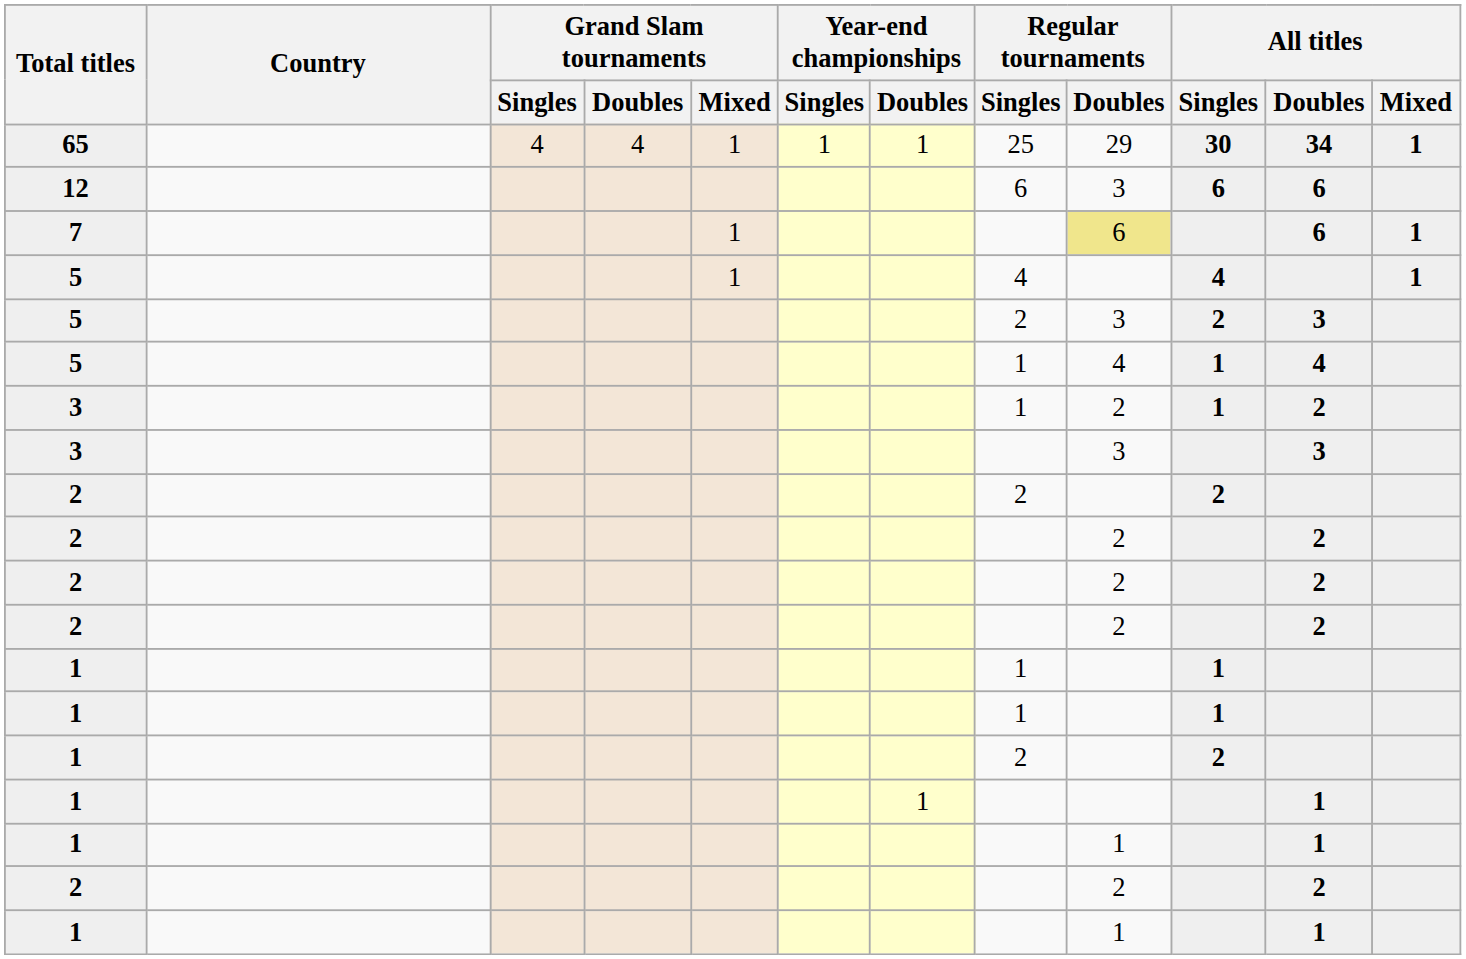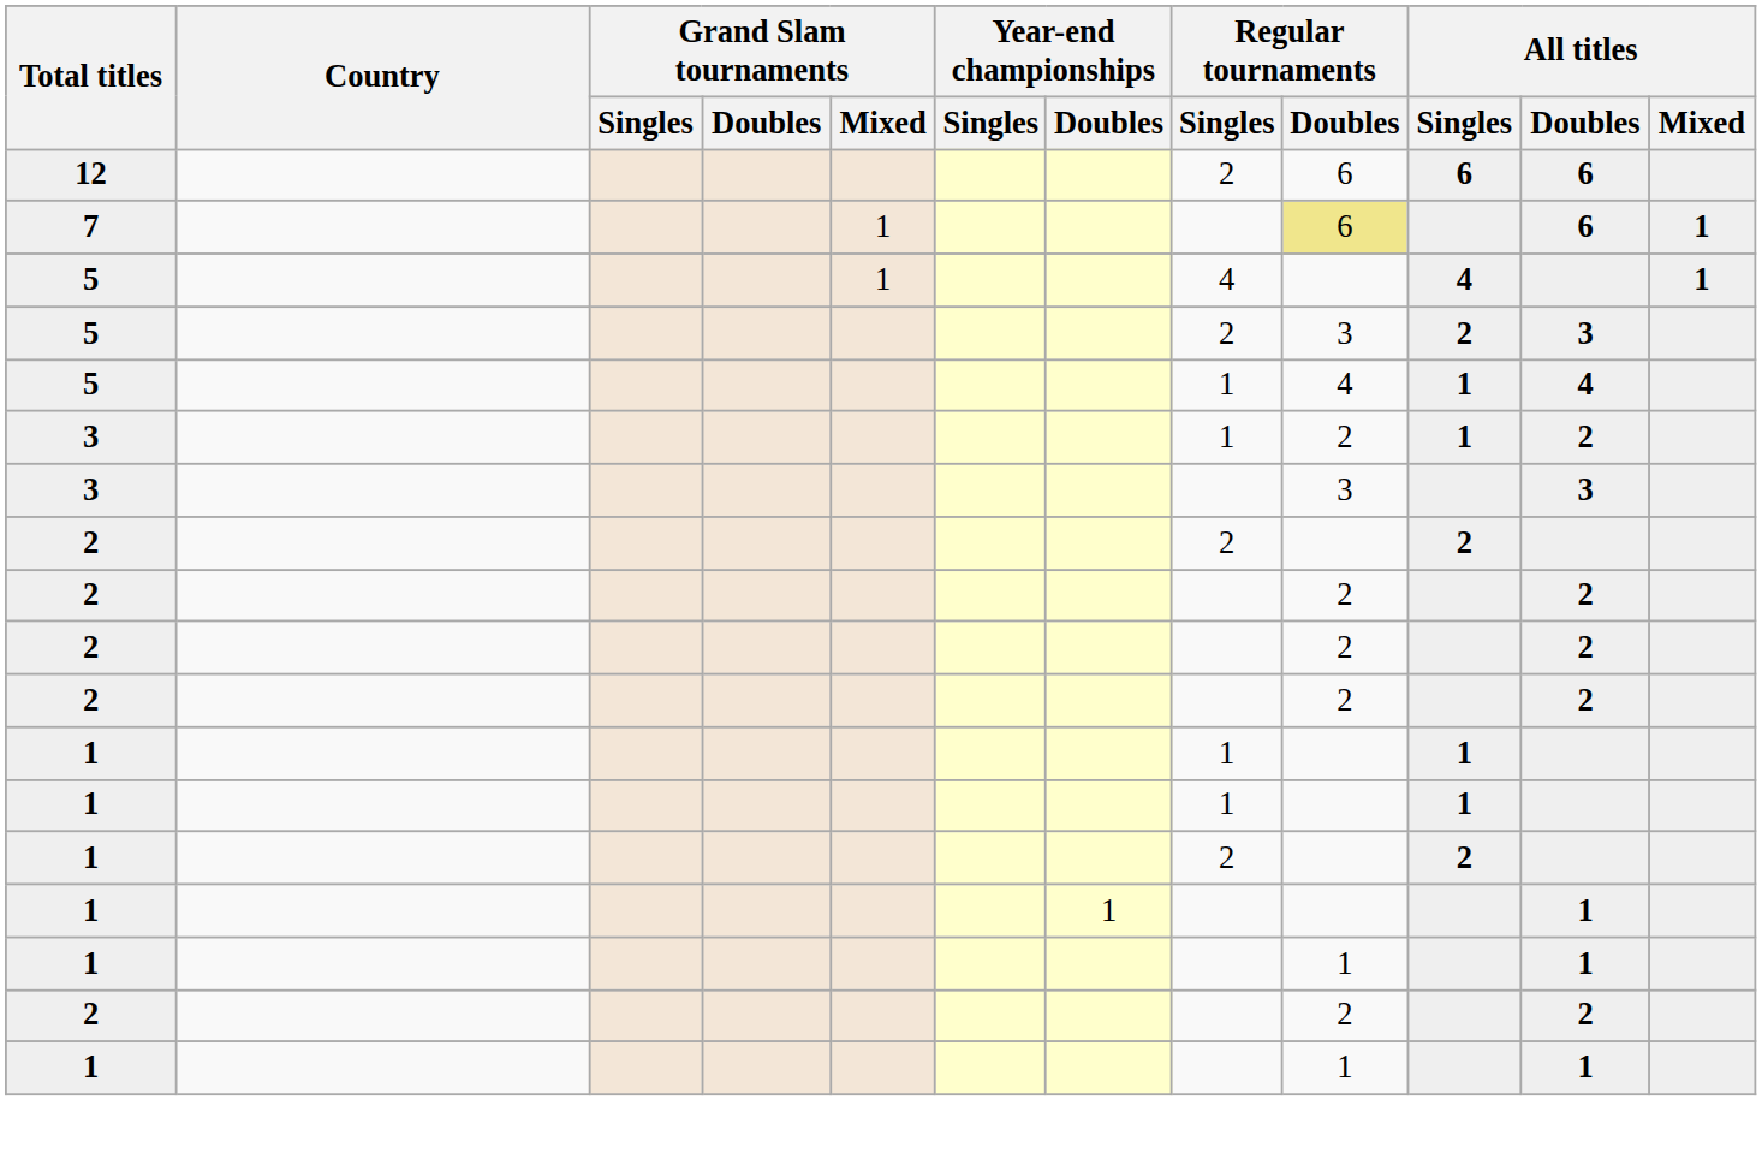 <table class="wikitable" style="font-size:90%;">
 <tr>
 <th style="width:70px;" rowspan="2">Total titles</th>
 <th style="width:180px;" rowspan="2">Country</th>
 <th style="width:150px;" colspan="3">Grand Slam<br>tournaments</th>
 <th style="width:100px;" colspan="2">Year-end<br>championships</th>
 <th style="width:100px;" colspan="2">Regular<br>tournaments</th>
 <th style="width:150px;" colspan="3">All titles</th>
 </tr>
 <tr align=center>
 <th>Singles</th>
 <th>Doubles</th>
 <th>Mixed</th>
 <th>Singles</th>
 <th>Doubles</th>
 <th>Singles</th>
 <th>Doubles</th>
 <th>Singles</th>
 <th>Doubles</th>
 <th>Mixed</th>
 </tr>
 <tr align=center>
-<td style="background:#efefef;"><strong>65</strong></td>
-<td align=left> <br></td>
-<td style="background:#f3e6d7;">4</td>
-<td style="background:#f3e6d7;">4</td>
-<td style="background:#f3e6d7;">1</td>
-<td style="background:#FFFFCC;">1</td>
-<td style="background:#FFFFCC;">1</td>
-<td>25</td>
-<td>29</td>
-<td style="background:#efefef;"><strong>30</strong></td>
-<td style="background:#efefef;"><strong>34</strong></td>
-<td style="background:#efefef;"><strong>1</strong></td>
-</tr>
-<tr align=center>
 <td style="background:#efefef;"><strong>12</strong></td>
 <td align=left> <br></td>
 <td style="background:#f3e6d7;"></td>
 <td style="background:#f3e6d7;"></td>
 <td style="background:#f3e6d7;"></td>
 <td style="background:#FFFFCC;"></td>
 <td style="background:#FFFFCC;"></td>
+<td>2</td>
 <td>6</td>
-<td>3</td>
 <td style="background:#efefef;"><strong>6</strong></td>
 <td style="background:#efefef;"><strong>6</strong></td>
 <td style="background:#efefef;"></td>
 </tr>
 <tr align=center>
 <td style="background:#efefef;"><strong>7</strong></td>
 <td align=left> <br></td>
 <td style="background:#f3e6d7;"></td>
 <td style="background:#f3e6d7;"></td>
 <td style="background:#f3e6d7;">1</td>
 <td style="background:#FFFFCC;"></td>
 <td style="background:#FFFFCC;"></td>
 <td></td>
 <td style="background: khaki;">6</td>
 <td style="background:#efefef;"></td>
 <td style="background:#efefef;"><strong>6</strong></td>
 <td style="background:#efefef;"><strong>1</strong></td>
 </tr>
 <tr align=center>
 <td style="background:#efefef;"><strong>5</strong></td>
 <td align=left> <br></td>
 <td style="background:#f3e6d7;"></td>
 <td style="background:#f3e6d7;"></td>
 <td style="background:#f3e6d7;">1</td>
 <td style="background:#FFFFCC;"></td>
 <td style="background:#FFFFCC;"></td>
 <td>4</td>
 <td></td>
 <td style="background:#efefef;"><strong>4</strong></td>
 <td style="background:#efefef;"></td>
 <td style="background:#efefef;"><strong>1</strong></td>
 </tr>
 <tr align=center>
 <td style="background:#efefef;"><strong>5</strong></td>
 <td align=left> <br></td>
 <td style="background:#f3e6d7;"></td>
 <td style="background:#f3e6d7;"></td>
 <td style="background:#f3e6d7;"></td>
 <td style="background:#FFFFCC;"></td>
 <td style="background:#FFFFCC;"></td>
 <td>2</td>
 <td>3</td>
 <td style="background:#efefef;"><strong>2</strong></td>
 <td style="background:#efefef;"><strong>3</strong></td>
 <td style="background:#efefef;"></td>
 </tr>
 <tr align=center>
 <td style="background:#efefef;"><strong>5</strong></td>
 <td align=left> <br></td>
 <td style="background:#f3e6d7;"></td>
 <td style="background:#f3e6d7;"></td>
 <td style="background:#f3e6d7;"></td>
 <td style="background:#FFFFCC;"></td>
 <td style="background:#FFFFCC;"></td>
 <td>1</td>
 <td>4</td>
 <td style="background:#efefef;"><strong>1</strong></td>
 <td style="background:#efefef;"><strong>4</strong></td>
 <td style="background:#efefef;"></td>
 </tr>
 <tr align=center>
 <td style="background:#efefef;"><strong>3</strong></td>
 <td align=left> <br></td>
 <td style="background:#f3e6d7;"></td>
 <td style="background:#f3e6d7;"></td>
 <td style="background:#f3e6d7;"></td>
 <td style="background:#FFFFCC;"></td>
 <td style="background:#FFFFCC;"></td>
 <td>1</td>
 <td>2</td>
 <td style="background:#efefef;"><strong>1</strong></td>
 <td style="background:#efefef;"><strong>2</strong></td>
 <td style="background:#efefef;"></td>
 </tr>
 <tr align=center>
 <td style="background:#efefef;"><strong>3</strong></td>
 <td align=left> <br></td>
 <td style="background:#f3e6d7;"></td>
 <td style="background:#f3e6d7;"></td>
 <td style="background:#f3e6d7;"></td>
 <td style="background:#FFFFCC;"></td>
 <td style="background:#FFFFCC;"></td>
 <td></td>
 <td>3</td>
 <td style="background:#efefef;"></td>
 <td style="background:#efefef;"><strong>3</strong></td>
 <td style="background:#efefef;"></td>
 </tr>
 <tr align=center>
 <td style="background:#efefef;"><strong>2</strong></td>
 <td align=left> <br></td>
 <td style="background:#f3e6d7;"></td>
 <td style="background:#f3e6d7;"></td>
 <td style="background:#f3e6d7;"></td>
 <td style="background:#FFFFCC;"></td>
 <td style="background:#FFFFCC;"></td>
 <td>2</td>
 <td></td>
 <td style="background:#efefef;"><strong>2</strong></td>
 <td style="background:#efefef;"></td>
 <td style="background:#efefef;"></td>
 </tr>
 <tr align=center>
 <td style="background:#efefef;"><strong>2</strong></td>
 <td align=left> <br></td>
 <td style="background:#f3e6d7;"></td>
 <td style="background:#f3e6d7;"></td>
 <td style="background:#f3e6d7;"></td>
 <td style="background:#FFFFCC;"></td>
 <td style="background:#FFFFCC;"></td>
 <td></td>
 <td>2</td>
 <td style="background:#efefef;"></td>
 <td style="background:#efefef;"><strong>2</strong></td>
 <td style="background:#efefef;"></td>
 </tr>
 <tr align=center>
 <td style="background:#efefef;"><strong>2</strong></td>
 <td align=left> <br></td>
 <td style="background:#f3e6d7;"></td>
 <td style="background:#f3e6d7;"></td>
 <td style="background:#f3e6d7;"></td>
 <td style="background:#FFFFCC;"></td>
 <td style="background:#FFFFCC;"></td>
 <td></td>
 <td>2</td>
 <td style="background:#efefef;"></td>
 <td style="background:#efefef;"><strong>2</strong></td>
 <td style="background:#efefef;"></td>
 </tr>
 <tr align=center>
 <td style="background:#efefef;"><strong>2</strong></td>
 <td align=left> <br></td>
 <td style="background:#f3e6d7;"></td>
 <td style="background:#f3e6d7;"></td>
 <td style="background:#f3e6d7;"></td>
 <td style="background:#FFFFCC;"></td>
 <td style="background:#FFFFCC;"></td>
 <td></td>
 <td>2</td>
 <td style="background:#efefef;"></td>
 <td style="background:#efefef;"><strong>2</strong></td>
 <td style="background:#efefef;"></td>
 </tr>
 <tr align=center>
 <td style="background:#efefef;"><strong>1</strong></td>
 <td align=left> <br></td>
 <td style="background:#f3e6d7;"></td>
 <td style="background:#f3e6d7;"></td>
 <td style="background:#f3e6d7;"></td>
 <td style="background:#FFFFCC;"></td>
 <td style="background:#FFFFCC;"></td>
 <td>1</td>
 <td></td>
 <td style="background:#efefef;"><strong>1</strong></td>
 <td style="background:#efefef;"></td>
 <td style="background:#efefef;"></td>
 </tr>
 <tr align=center>
 <td style="background:#efefef;"><strong>1</strong></td>
 <td align=left> <br></td>
 <td style="background:#f3e6d7;"></td>
 <td style="background:#f3e6d7;"></td>
 <td style="background:#f3e6d7;"></td>
 <td style="background:#FFFFCC;"></td>
 <td style="background:#FFFFCC;"></td>
 <td>1</td>
 <td></td>
 <td style="background:#efefef;"><strong>1</strong></td>
 <td style="background:#efefef;"></td>
 <td style="background:#efefef;"></td>
 </tr>
 <tr align=center>
 <td style="background:#efefef;"><strong>1</strong></td>
 <td align=left> <br></td>
 <td style="background:#f3e6d7;"></td>
 <td style="background:#f3e6d7;"></td>
 <td style="background:#f3e6d7;"></td>
 <td style="background:#FFFFCC;"></td>
 <td style="background:#FFFFCC;"></td>
 <td>2</td>
 <td></td>
 <td style="background:#efefef;"><strong>2</strong></td>
 <td style="background:#efefef;"></td>
 <td style="background:#efefef;"></td>
 </tr>
 <tr align=center>
 <td style="background:#efefef;"><strong>1</strong></td>
 <td align=left> <br></td>
 <td style="background:#f3e6d7;"></td>
 <td style="background:#f3e6d7;"></td>
 <td style="background:#f3e6d7;"></td>
 <td style="background:#FFFFCC;"></td>
 <td style="background:#FFFFCC;">1</td>
 <td></td>
 <td></td>
 <td style="background:#efefef;"></td>
 <td style="background:#efefef;"><strong>1</strong></td>
 <td style="background:#efefef;"></td>
 </tr>
 <tr align=center>
 <td style="background:#efefef;"><strong>1</strong></td>
 <td align=left> <br></td>
 <td style="background:#f3e6d7;"></td>
 <td style="background:#f3e6d7;"></td>
 <td style="background:#f3e6d7;"></td>
 <td style="background:#FFFFCC;"></td>
 <td style="background:#FFFFCC;"></td>
 <td></td>
 <td>1</td>
 <td style="background:#efefef;"></td>
 <td style="background:#efefef;"><strong>1</strong></td>
 <td style="background:#efefef;"></td>
 </tr>
 <tr align=center>
 <td style="background:#efefef;"><strong>2</strong></td>
 <td align=left> <br></td>
 <td style="background:#f3e6d7;"></td>
 <td style="background:#f3e6d7;"></td>
 <td style="background:#f3e6d7;"></td>
 <td style="background:#FFFFCC;"></td>
 <td style="background:#FFFFCC;"></td>
 <td></td>
 <td>2</td>
 <td style="background:#efefef;"></td>
 <td style="background:#efefef;"><strong>2</strong></td>
 <td style="background:#efefef;"></td>
 </tr>
 <tr align=center>
 <td style="background:#efefef;"><strong>1</strong></td>
 <td align=left> <br></td>
 <td style="background:#f3e6d7;"></td>
 <td style="background:#f3e6d7;"></td>
 <td style="background:#f3e6d7;"></td>
 <td style="background:#FFFFCC;"></td>
 <td style="background:#FFFFCC;"></td>
 <td></td>
 <td>1</td>
 <td style="background:#efefef;"></td>
 <td style="background:#efefef;"><strong>1</strong></td>
 <td style="background:#efefef;"></td>
 </tr>
 </table>
